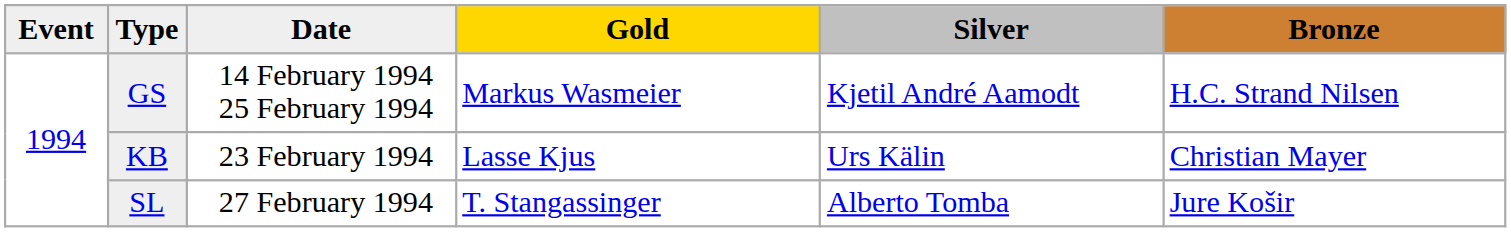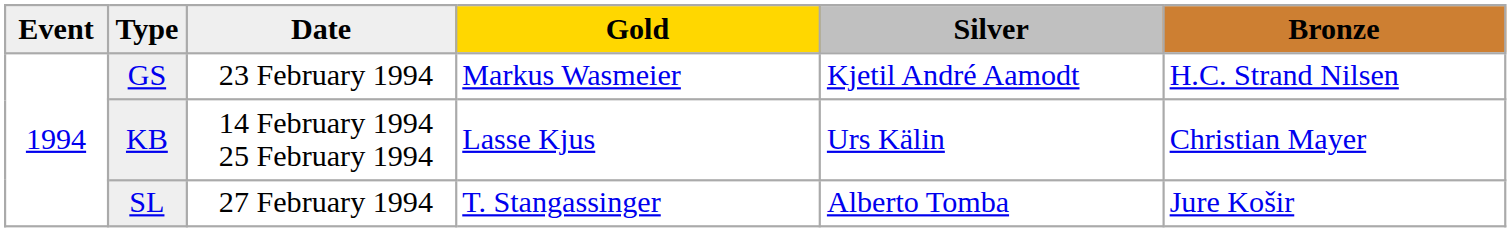 <table class="wikitable plainrowheaders" style="background:#fff; font-size:86%; line-height:15px; border:grey solid 1px; border-collapse:collapse;">
 <tr>
 <th style="background-color: #EFEFEF;" width="40">Event</th>
 <th style="background-color: #EFEFEF;" width="30">Type</th>
 <th style="background-color: #EFEFEF;" width="116">Date</th>
 <th style="background-color: #FFD700;" width="160">Gold</th>
 <th style="background-color: #C0C0C0;" width="150">Silver</th>
 <th style="background-color: #CD7F32;" width="150">Bronze</th>
 </tr>
 <tr>
 <td align=center rowspan=3><a href='#'>1994</a></td>
 <td align=center bgcolor=#EFEFEF><a href='#'>GS</a></td>
-<td align=right>14 February 1994  <br>25 February 1994  </td>
+<td align=right>23 February 1994  </td>
 <td> <a href='#'>Markus Wasmeier</a></td>
 <td> <a href='#'>Kjetil André Aamodt</a></td>
 <td> <a href='#'>H.C. Strand Nilsen</a></td>
 </tr>
 <tr>
 <td align=center bgcolor=#EFEFEF><a href='#'>KB</a></td>
-<td align=right>23 February 1994  </td>
+<td align=right>14 February 1994  <br>25 February 1994  </td>
 <td> <a href='#'>Lasse Kjus</a></td>
 <td> <a href='#'>Urs Kälin</a></td>
 <td> <a href='#'>Christian Mayer</a></td>
 </tr>
 <tr>
 <td align=center bgcolor=#EFEFEF><a href='#'>SL</a></td>
 <td align=right>27 February 1994  </td>
 <td> <a href='#'>T. Stangassinger</a></td>
 <td> <a href='#'>Alberto Tomba</a></td>
 <td> <a href='#'>Jure Košir</a></td>
 </tr>
 </table>
